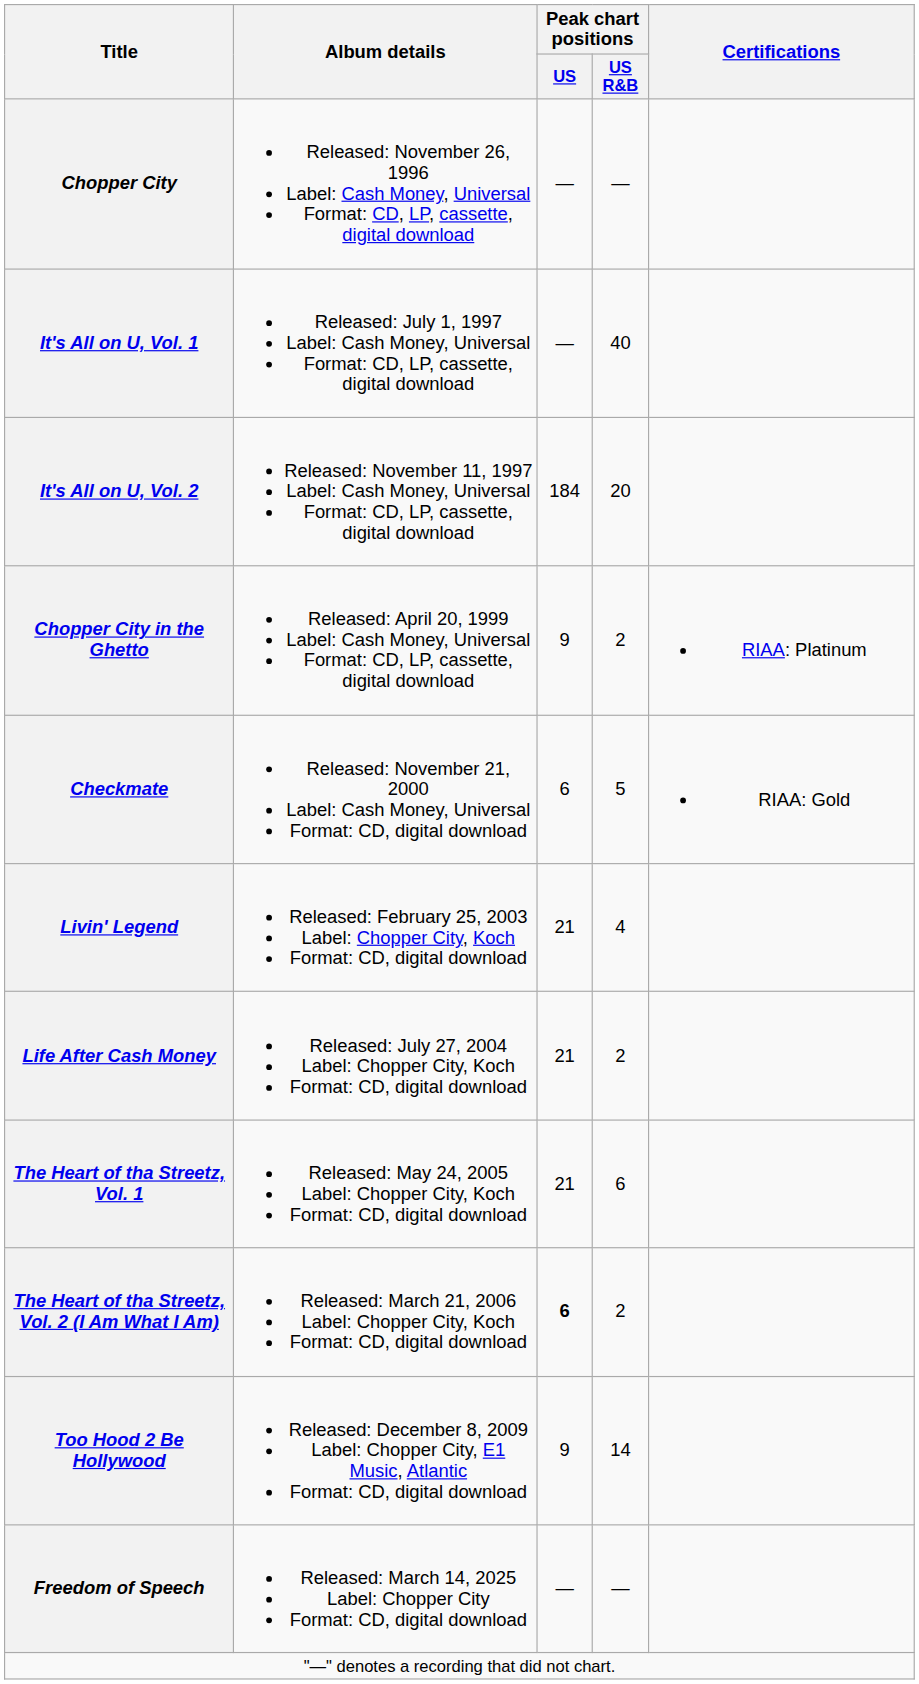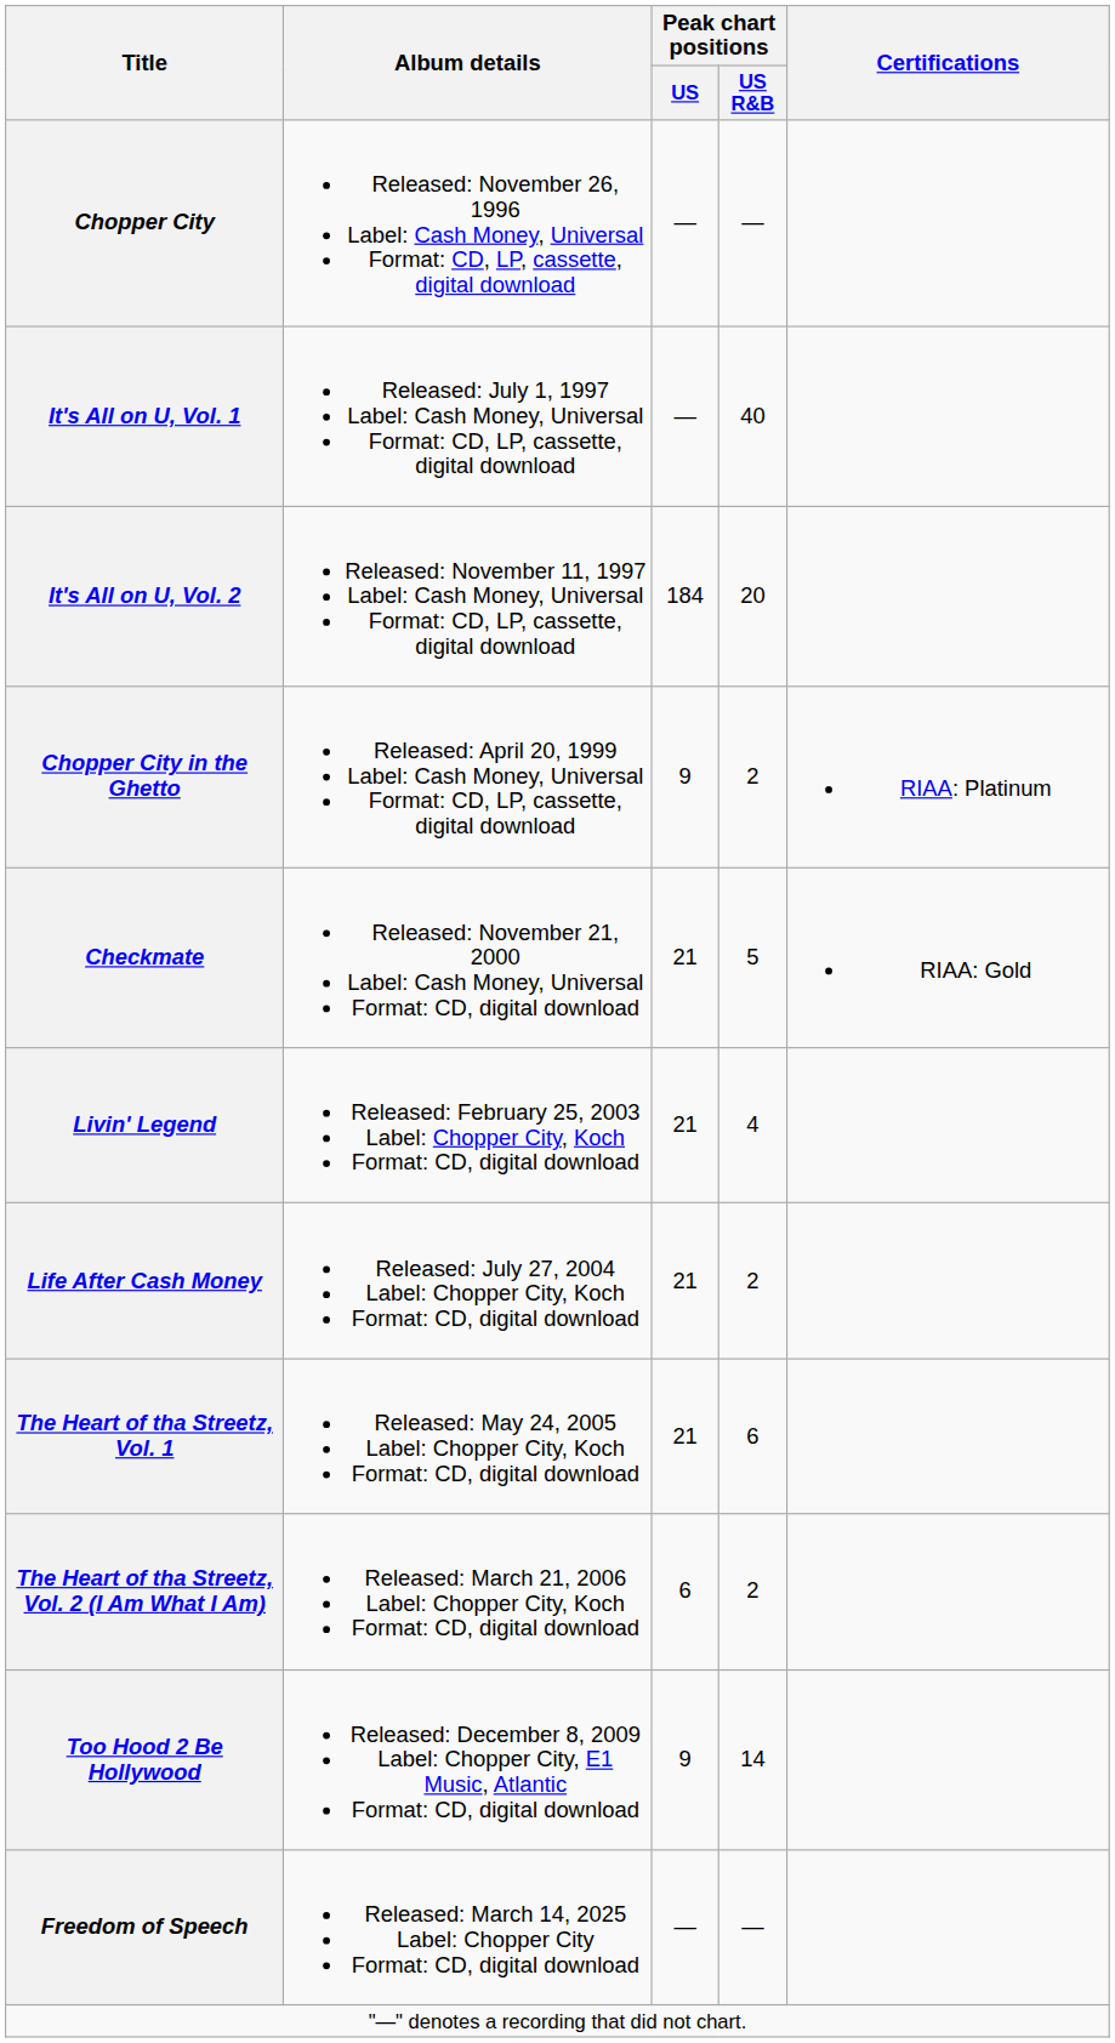 <table class="wikitable plainrowheaders" style="text-align:center;" border="1">
 <tr>
 <th scope="col" rowspan="2" style="width:12em;">Title</th>
 <th scope="col" rowspan="2" style="width:16em;">Album details</th>
 <th scope="col" colspan="2">Peak chart positions</th>
 <th scope="col" rowspan="2" style="width:14em;"><a href='#'>Certifications</a></th>
 </tr>
 <tr>
 <th scope="col" style="width:2.9em;font-size:90%;"><a href='#'>US</a><br></th>
 <th scope="col" style="width:2.9em;font-size:90%;"><a href='#'>US R&B</a><br></th>
 </tr>
 <tr>
 <th scope="row"><em>Chopper City</em></th>
 <td><br><ul><li>Released: November 26, 1996</li><li>Label: <a href='#'>Cash Money</a>, <a href='#'>Universal</a></li><li>Format: <a href='#'>CD</a>, <a href='#'>LP</a>, <a href='#'>cassette</a>, <a href='#'>digital download</a></li></ul></td>
 <td>—</td>
 <td>—</td>
 <td></td>
 </tr>
 <tr>
 <th scope="row"><em><a href='#'>It's All on U, Vol. 1</a></em></th>
 <td><br><ul><li>Released: July 1, 1997</li><li>Label: Cash Money, Universal</li><li>Format: CD, LP, cassette, digital download</li></ul></td>
 <td>—</td>
 <td>40</td>
 <td></td>
 </tr>
 <tr>
 <th scope="row"><em><a href='#'>It's All on U, Vol. 2</a></em></th>
 <td><br><ul><li>Released: November 11, 1997</li><li>Label: Cash Money, Universal</li><li>Format: CD, LP, cassette, digital download</li></ul></td>
 <td>184</td>
 <td>20</td>
 <td></td>
 </tr>
 <tr>
 <th scope="row"><em><a href='#'>Chopper City in the Ghetto</a></em></th>
 <td><br><ul><li>Released: April 20, 1999</li><li>Label: Cash Money, Universal</li><li>Format: CD, LP, cassette, digital download</li></ul></td>
 <td>9</td>
 <td>2</td>
 <td><br><ul><li><a href='#'>RIAA</a>: Platinum</li></ul></td>
 </tr>
 <tr>
 <th scope="row"><em><a href='#'>Checkmate</a></em></th>
 <td><br><ul><li>Released: November 21, 2000</li><li>Label: Cash Money, Universal</li><li>Format: CD, digital download</li></ul></td>
-<td>6</td>
+<td>21</td>
 <td>5</td>
 <td><br><ul><li>RIAA: Gold</li></ul></td>
 </tr>
 <tr>
 <th scope="row"><em><a href='#'>Livin' Legend</a></em></th>
 <td><br><ul><li>Released: February 25, 2003</li><li>Label: <a href='#'>Chopper City</a>, <a href='#'>Koch</a></li><li>Format: CD, digital download</li></ul></td>
 <td>21</td>
 <td>4</td>
 <td></td>
 </tr>
 <tr>
 <th scope="row"><em><a href='#'>Life After Cash Money</a></em></th>
 <td><br><ul><li>Released: July 27, 2004</li><li>Label: Chopper City, Koch</li><li>Format: CD, digital download</li></ul></td>
 <td>21</td>
 <td>2</td>
 <td></td>
 </tr>
 <tr>
 <th scope="row"><em><a href='#'>The Heart of tha Streetz, Vol. 1</a></em></th>
 <td><br><ul><li>Released: May 24, 2005</li><li>Label: Chopper City, Koch</li><li>Format: CD, digital download</li></ul></td>
 <td>21</td>
 <td>6</td>
 <td></td>
 </tr>
 <tr>
 <th scope="row"><em><a href='#'>The Heart of tha Streetz, Vol. 2 (I Am What I Am)</a></em></th>
 <td><br><ul><li>Released: March 21, 2006</li><li>Label: Chopper City, Koch</li><li>Format: CD, digital download</li></ul></td>
-<td><strong>6</strong></td>
+<td>6</td>
 <td>2</td>
 <td></td>
 </tr>
 <tr>
 <th scope="row"><em><a href='#'>Too Hood 2 Be Hollywood</a></em></th>
 <td><br><ul><li>Released: December 8, 2009</li><li>Label: Chopper City, <a href='#'>E1 Music</a>, <a href='#'>Atlantic</a></li><li>Format: CD, digital download</li></ul></td>
 <td>9</td>
 <td>14</td>
 <td></td>
 </tr>
 <tr>
 <th scope="row"><em>Freedom of Speech</em></th>
 <td><br><ul><li>Released: March 14, 2025</li><li>Label: Chopper City</li><li>Format: CD, digital download</li></ul></td>
 <td>—</td>
 <td>—</td>
 <td></td>
 </tr>
 <tr>
 <td colspan="14" style="font-size:90%">"—" denotes a recording that did not chart.</td>
 </tr>
 </table>
